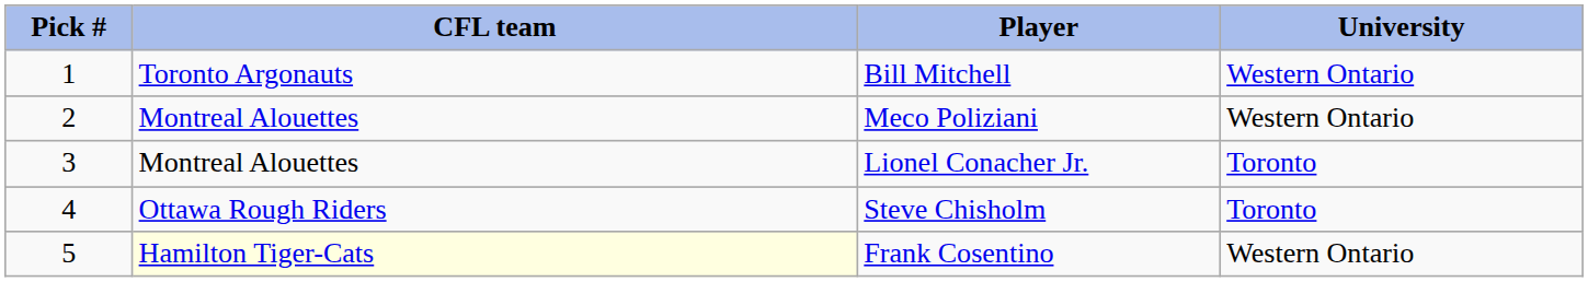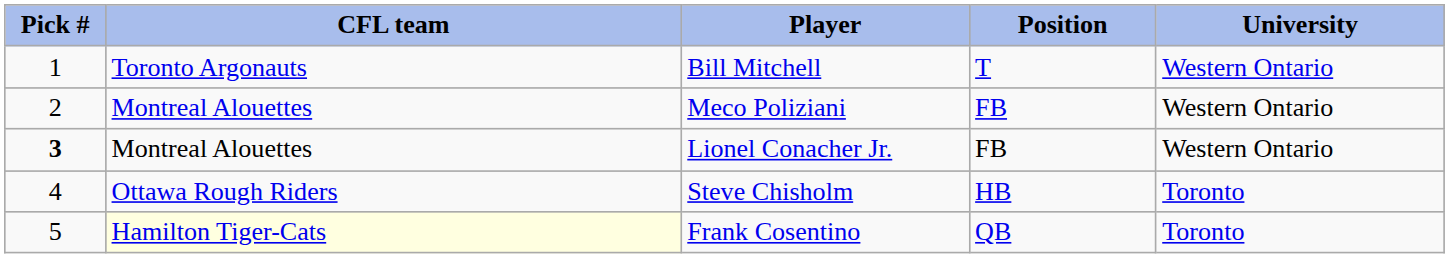 <table class="wikitable" style="width: 100%">
 <tr>
 <th style="background:#A8BDEC;" width=7%>Pick #</th>
 <th width=40% style="background:#A8BDEC;">CFL team</th>
 <th width=20% style="background:#A8BDEC;">Player</th>
+<th width=13% style="background:#A8BDEC;">Position</th>
 <th width=20% style="background:#A8BDEC;">University</th>
 </tr>
 <tr>
 <td align=center>1</td>
 <td><a href='#'>Toronto Argonauts</a></td>
 <td><a href='#'>Bill Mitchell</a></td>
+<td><a href='#'>T</a></td>
 <td><a href='#'>Western Ontario</a></td>
 </tr>
 <tr>
 <td align=center>2</td>
 <td><a href='#'>Montreal Alouettes</a></td>
 <td><a href='#'>Meco Poliziani</a></td>
+<td><a href='#'>FB</a></td>
 <td>Western Ontario</td>
 </tr>
 <tr>
-<td align=center>3</td>
+<td align=center><strong>3</strong></td>
 <td>Montreal Alouettes</td>
 <td><a href='#'>Lionel Conacher Jr.</a></td>
-<td><a href='#'>Toronto</a></td>
+<td>FB</td>
+<td>Western Ontario</td>
 </tr>
 <tr>
 <td align=center>4</td>
 <td><a href='#'>Ottawa Rough Riders</a></td>
 <td><a href='#'>Steve Chisholm</a></td>
+<td><a href='#'>HB</a></td>
 <td><a href='#'>Toronto</a></td>
 </tr>
 <tr>
 <td align=center>5</td>
 <td style="background: lightyellow;"><a href='#'>Hamilton Tiger-Cats</a></td>
 <td><a href='#'>Frank Cosentino</a></td>
-<td>Western Ontario</td>
+<td><a href='#'>QB</a></td>
+<td><a href='#'>Toronto</a></td>
 </tr>
 </table>
